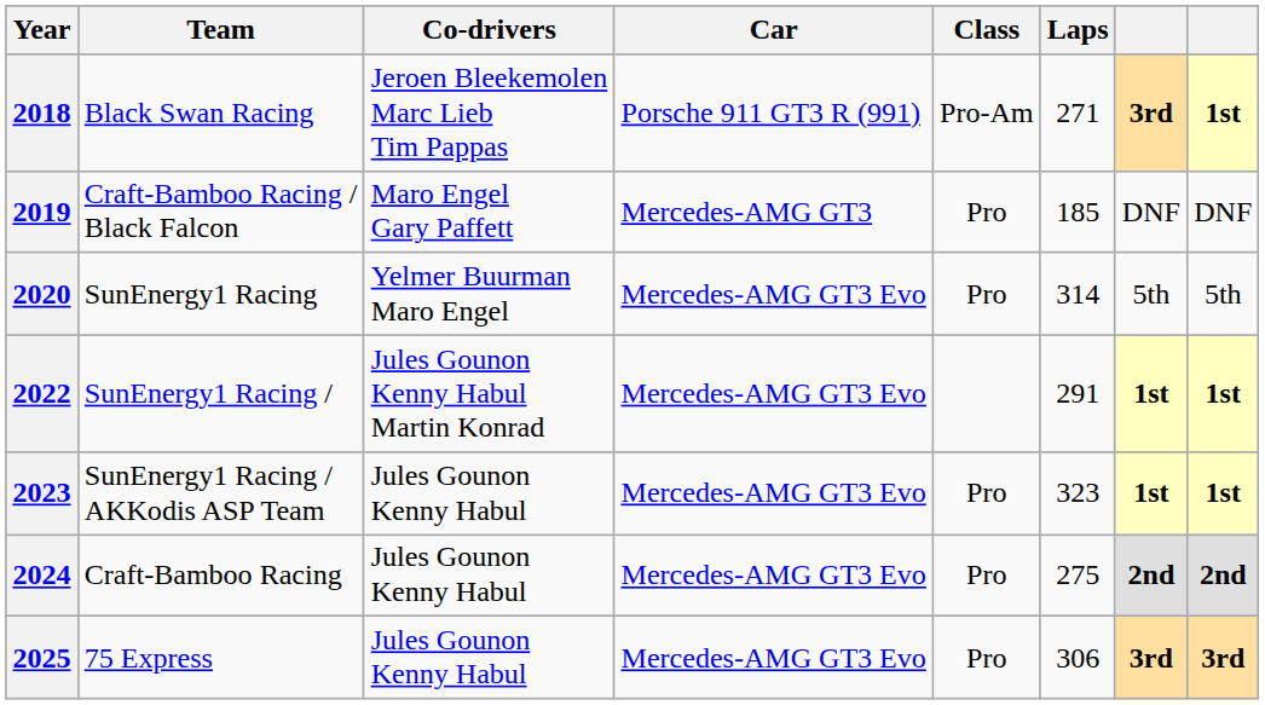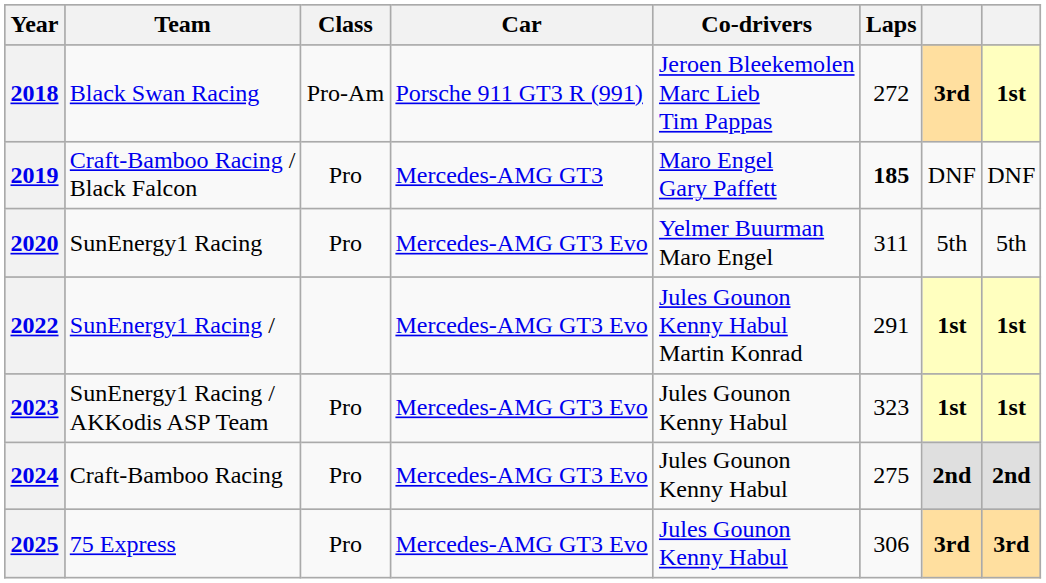 <table class="wikitable" style="font-size:90%; text-align:center;">
 <tr>
 <th>Year</th>
 <th>Team</th>
+<th>Class</th>
+<th>Car</th>
 <th>Co-drivers</th>
-<th>Car</th>
-<th>Class</th>
 <th>Laps</th>
 <th></th>
 <th></th>
 </tr>
 <tr>
 <th><a href='#'>2018</a></th>
 <td align="left"nowrap> <a href='#'>Black Swan Racing</a></td>
+<td>Pro-Am</td>
+<td align="left"nowrap><a href='#'>Porsche 911 GT3 R (991)</a></td>
 <td align="left"nowrap> <a href='#'>Jeroen Bleekemolen</a><br> <a href='#'>Marc Lieb</a><br> <a href='#'>Tim Pappas</a></td>
-<td align="left"nowrap><a href='#'>Porsche 911 GT3 R (991)</a></td>
-<td>Pro-Am</td>
-<td>271</td>
+<td>272</td>
 <td style="background:#FFDF9F;"><strong>3rd</strong></td>
 <td style="background:#ffffbf;"><strong>1st</strong></td>
 </tr>
 <tr>
 <th><a href='#'>2019</a></th>
 <td align="left"nowrap> <a href='#'>Craft-Bamboo Racing</a> /<br> Black Falcon</td>
+<td>Pro</td>
+<td align="left"nowrap><a href='#'>Mercedes-AMG GT3</a></td>
 <td align="left"nowrap> <a href='#'>Maro Engel</a><br> <a href='#'>Gary Paffett</a></td>
-<td align="left"nowrap><a href='#'>Mercedes-AMG GT3</a></td>
-<td>Pro</td>
-<td>185</td>
+<td><strong>185</strong></td>
 <td>DNF</td>
 <td>DNF</td>
 </tr>
 <tr>
 <th><a href='#'>2020</a></th>
 <td align="left"nowrap> SunEnergy1 Racing</td>
+<td>Pro</td>
+<td align="left"nowrap><a href='#'>Mercedes-AMG GT3 Evo</a></td>
 <td align="left"nowrap> <a href='#'>Yelmer Buurman</a><br> Maro Engel</td>
-<td align="left"nowrap><a href='#'>Mercedes-AMG GT3 Evo</a></td>
-<td>Pro</td>
-<td>314</td>
+<td>311</td>
 <td>5th</td>
 <td>5th</td>
 </tr>
 <tr>
 <th><a href='#'>2022</a></th>
 <td align="left"nowrap> <a href='#'>SunEnergy1 Racing</a> /<br></td>
+<td></td>
+<td align="left"nowrap><a href='#'>Mercedes-AMG GT3 Evo</a></td>
 <td align="left"nowrap> <a href='#'>Jules Gounon</a><br> <a href='#'>Kenny Habul</a><br> Martin Konrad</td>
-<td align="left"nowrap><a href='#'>Mercedes-AMG GT3 Evo</a></td>
-<td></td>
 <td>291</td>
 <td style="background:#ffffbf;"><strong>1st</strong></td>
 <td style="background:#ffffbf;"><strong>1st</strong></td>
 </tr>
 <tr>
 <th><a href='#'>2023</a></th>
 <td align="left"nowrap> SunEnergy1 Racing /<br> AKKodis ASP Team</td>
+<td>Pro</td>
+<td align="left"nowrap><a href='#'>Mercedes-AMG GT3 Evo</a></td>
 <td align="left"nowrap> Jules Gounon<br> Kenny Habul</td>
-<td align="left"nowrap><a href='#'>Mercedes-AMG GT3 Evo</a></td>
-<td>Pro</td>
 <td>323</td>
 <td style="background:#ffffbf;"><strong>1st</strong></td>
 <td style="background:#ffffbf;"><strong>1st</strong></td>
 </tr>
 <tr>
 <th><a href='#'>2024</a></th>
 <td align="left"nowrap> Craft-Bamboo Racing</td>
+<td>Pro</td>
+<td align="left"nowrap><a href='#'>Mercedes-AMG GT3 Evo</a></td>
 <td align="left"nowrap> Jules Gounon<br> Kenny Habul</td>
-<td align="left"nowrap><a href='#'>Mercedes-AMG GT3 Evo</a></td>
-<td>Pro</td>
 <td>275</td>
 <td style="background:#dfdfdf;"><strong>2nd</strong></td>
 <td style="background:#dfdfdf;"><strong>2nd</strong></td>
 </tr>
 <tr>
 <th><a href='#'>2025</a></th>
 <td style="text-align:left;"> <a href='#'>75 Express</a></td>
+<td>Pro</td>
+<td style="text-align:left;"><a href='#'>Mercedes-AMG GT3 Evo</a></td>
 <td style="text-align:left;"> <a href='#'>Jules Gounon</a><br> <a href='#'>Kenny Habul</a></td>
-<td style="text-align:left;"><a href='#'>Mercedes-AMG GT3 Evo</a></td>
-<td>Pro</td>
 <td>306</td>
 <td style="background:#FFDF9F;"><strong>3rd</strong></td>
 <td style="background:#FFDF9F;"><strong>3rd</strong></td>
 </tr>
 </table>
